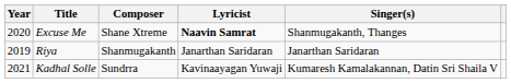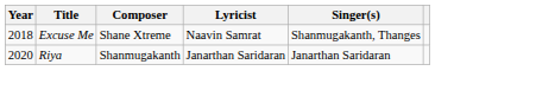 <table class="wikitable sortable">
 <tr>
 <th>Year</th>
 <th>Title</th>
 <th>Composer</th>
 <th>Lyricist</th>
 <th>Singer(s)</th>
 <th class="unsortable"></th>
 </tr>
 <tr>
-<td>2020</td>
+<td>2018</td>
 <td><em>Excuse Me</em></td>
 <td>Shane Xtreme</td>
-<td><strong>Naavin Samrat</strong></td>
+<td>Naavin Samrat</td>
 <td>Shanmugakanth, Thanges</td>
 <td></td>
 </tr>
 <tr>
-<td>2019</td>
+<td>2020</td>
 <td><em>Riya</em></td>
 <td>Shanmugakanth</td>
 <td>Janarthan Saridaran</td>
 <td>Janarthan Saridaran</td>
 <td></td>
 </tr>
-<tr>
-<td>2021</td>
-<td><em>Kadhal Solle</em></td>
-<td>Sundrra</td>
-<td>Kavinaayagan Yuwaji</td>
-<td>Kumaresh Kamalakannan, Datin Sri Shaila V</td>
-<td></td>
-</tr>
 </table>
